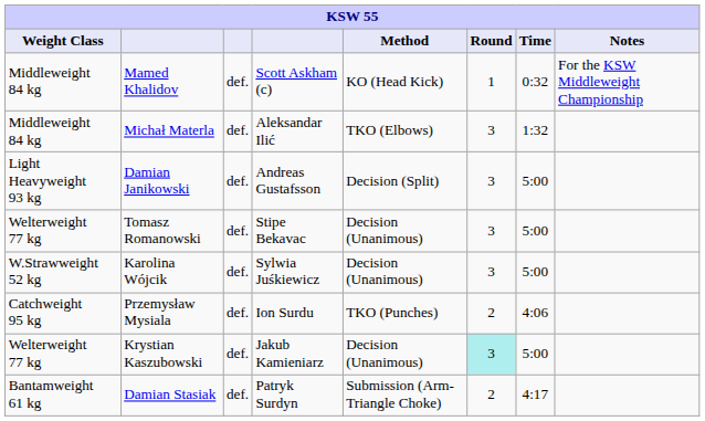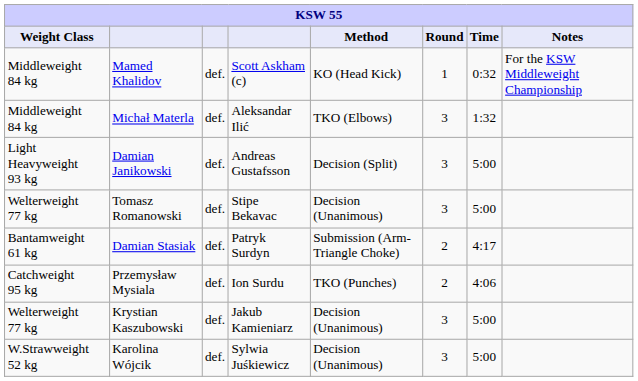 <table class="wikitable" style="font-size: 80%;">
 <tr>
 <th colspan="8" style="background-color: #ccf; color: #000080; text-align: center;"><strong>KSW 55</strong></th>
 </tr>
 <tr>
 <th colspan="1" style="background-color: #E6E8FA; color: #000000; text-align: center;">Weight Class</th>
 <th colspan="1" style="background-color: #E6E8FA; color: #000000; text-align: center;"></th>
 <th colspan="1" style="background-color: #E6E8FA; color: #000000; text-align: center;"></th>
 <th colspan="1" style="background-color: #E6E8FA; color: #000000; text-align: center;"></th>
 <th colspan="1" style="background-color: #E6E8FA; color: #000000; text-align: center;">Method</th>
 <th colspan="1" style="background-color: #E6E8FA; color: #000000; text-align: center;">Round</th>
 <th colspan="1" style="background-color: #E6E8FA; color: #000000; text-align: center;">Time</th>
 <th colspan="1" style="background-color: #E6E8FA; color: #000000; text-align: center;">Notes</th>
 </tr>
 <tr>
 <td>Middleweight 84 kg</td>
 <td> <a href='#'>Mamed Khalidov</a></td>
 <td align=center>def.</td>
 <td> <a href='#'>Scott Askham</a> (c)</td>
 <td>KO (Head Kick)</td>
 <td align=center>1</td>
 <td align=center>0:32</td>
 <td>For the <a href='#'>KSW Middleweight Championship</a></td>
 </tr>
 <tr>
 <td>Middleweight 84 kg</td>
 <td> <a href='#'>Michał Materla</a></td>
 <td align=center>def.</td>
 <td> Aleksandar Ilić</td>
 <td>TKO (Elbows)</td>
 <td align=center>3</td>
 <td align=center>1:32</td>
 <td></td>
 </tr>
 <tr>
 <td>Light Heavyweight 93 kg</td>
 <td> <a href='#'>Damian Janikowski</a></td>
 <td align=center>def.</td>
 <td> Andreas Gustafsson</td>
 <td>Decision (Split)</td>
 <td align=center>3</td>
 <td align=center>5:00</td>
 <td></td>
 </tr>
 <tr>
 <td>Welterweight 77 kg</td>
 <td> Tomasz Romanowski</td>
 <td align=center>def.</td>
 <td> Stipe Bekavac</td>
 <td>Decision (Unanimous)</td>
 <td align=center>3</td>
 <td align=center>5:00</td>
 <td></td>
 </tr>
 <tr>
-<td>W.Strawweight 52 kg</td>
-<td> Karolina Wójcik</td>
+<td>Bantamweight 61 kg</td>
+<td> <a href='#'>Damian Stasiak</a></td>
 <td>def.</td>
-<td> Sylwia Juśkiewicz</td>
-<td>Decision (Unanimous)</td>
-<td align=center>3</td>
-<td align=center>5:00</td>
+<td> Patryk Surdyn</td>
+<td>Submission (Arm-Triangle Choke)</td>
+<td align=center>2</td>
+<td align=center>4:17</td>
 <td></td>
 </tr>
 <tr>
 <td>Catchweight 95 kg</td>
 <td> Przemysław Mysiala</td>
 <td>def.</td>
 <td> Ion Surdu</td>
 <td>TKO (Punches)</td>
 <td align=center>2</td>
 <td align=center>4:06</td>
 <td></td>
 </tr>
 <tr>
 <td>Welterweight 77 kg</td>
 <td> Krystian Kaszubowski</td>
 <td>def.</td>
 <td> Jakub Kamieniarz</td>
 <td>Decision (Unanimous)</td>
-<td align=center style="background: paleturquoise;">3</td>
+<td align=center>3</td>
 <td align=center>5:00</td>
 <td></td>
 </tr>
 <tr>
-<td>Bantamweight 61 kg</td>
-<td> <a href='#'>Damian Stasiak</a></td>
+<td>W.Strawweight 52 kg</td>
+<td> Karolina Wójcik</td>
 <td>def.</td>
-<td> Patryk Surdyn</td>
-<td>Submission (Arm-Triangle Choke)</td>
-<td align=center>2</td>
-<td align=center>4:17</td>
+<td> Sylwia Juśkiewicz</td>
+<td>Decision (Unanimous)</td>
+<td align=center>3</td>
+<td align=center>5:00</td>
 <td></td>
 </tr>
 </table>
